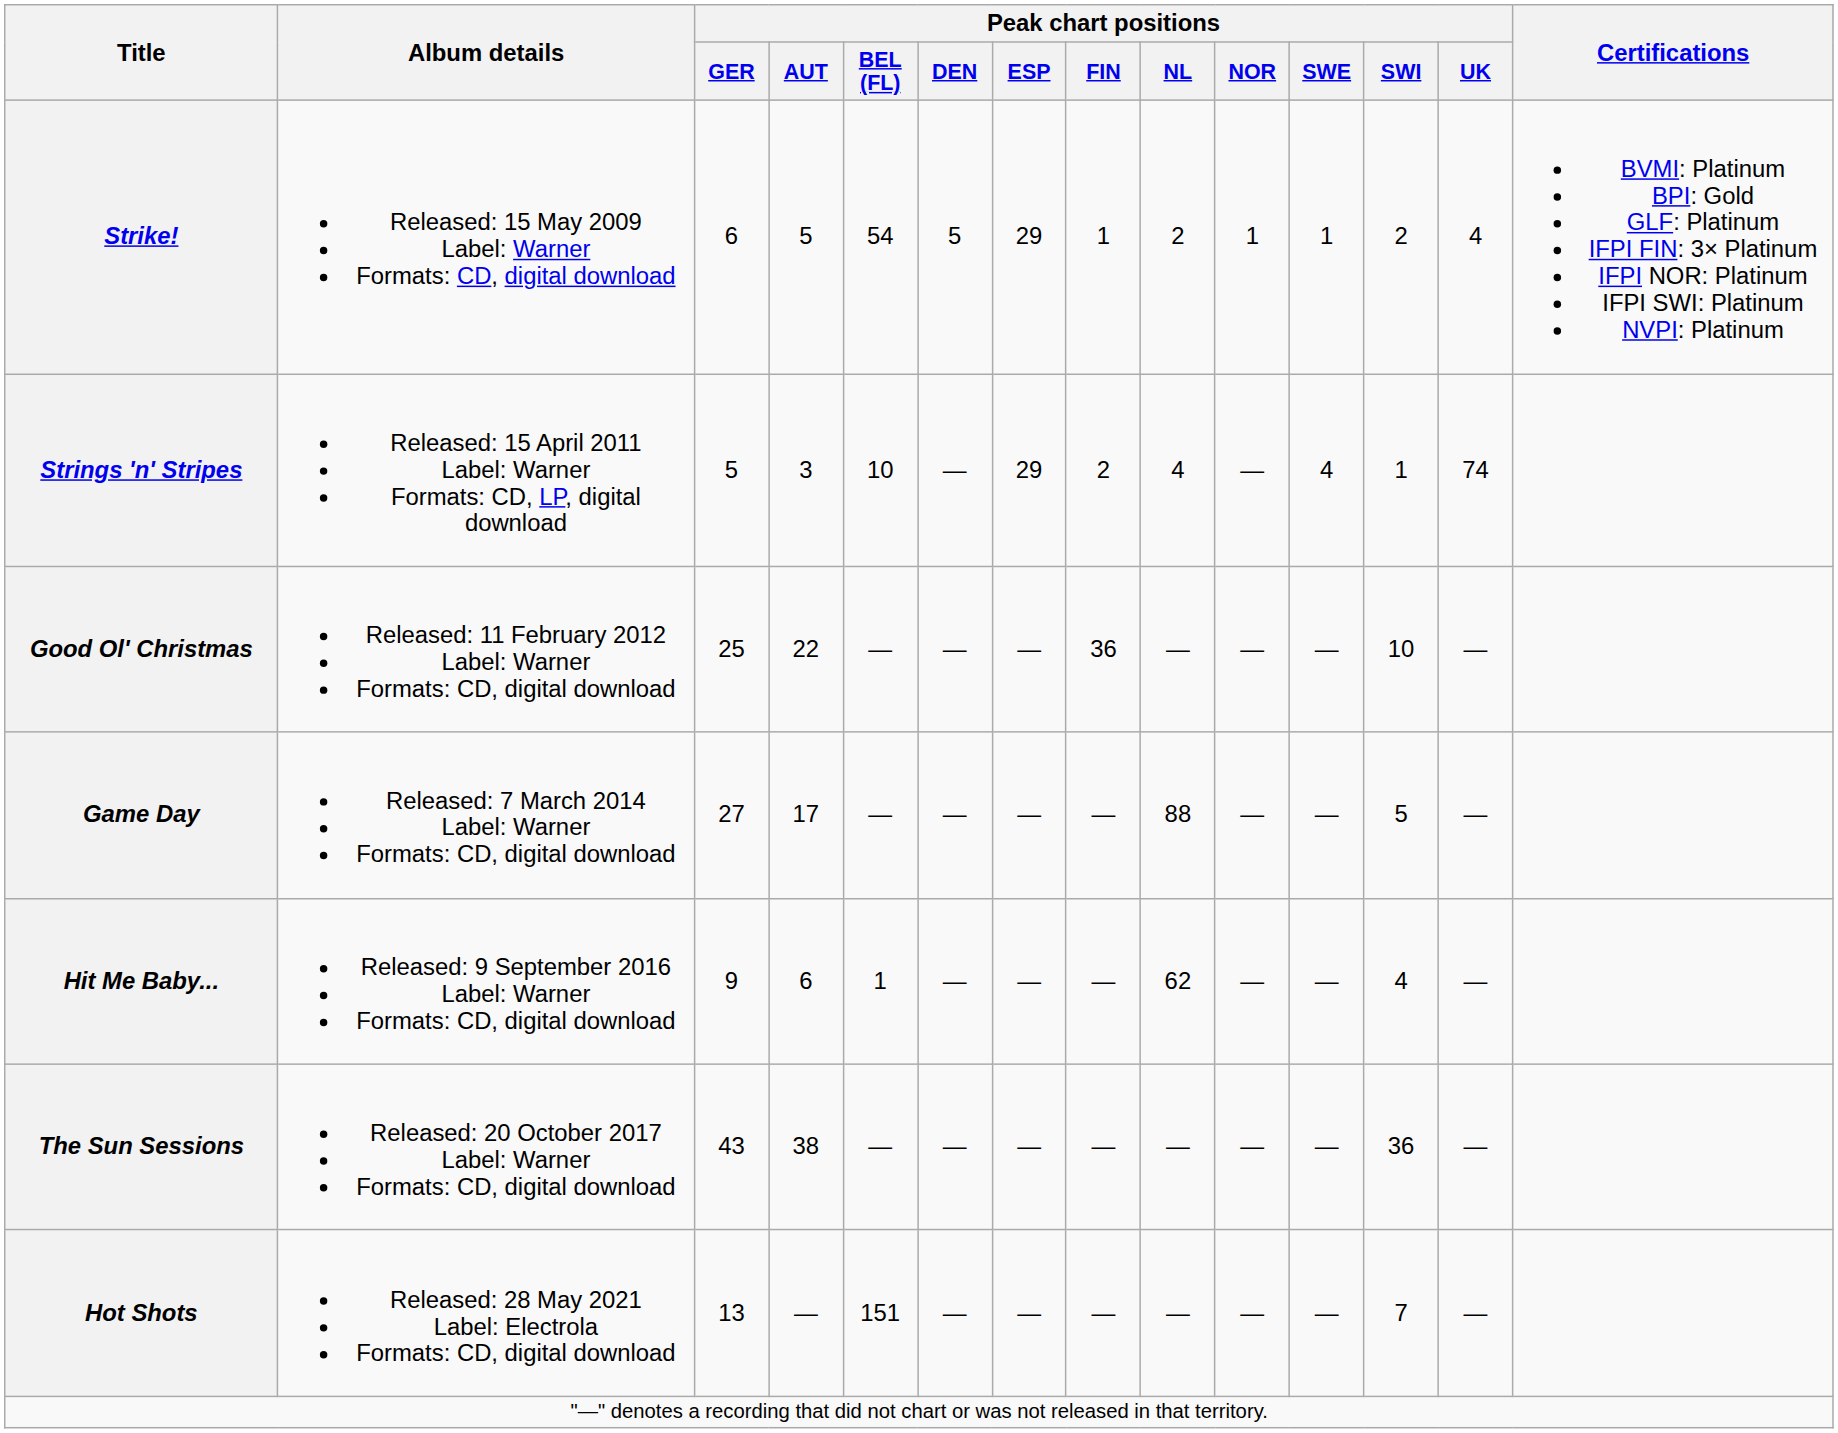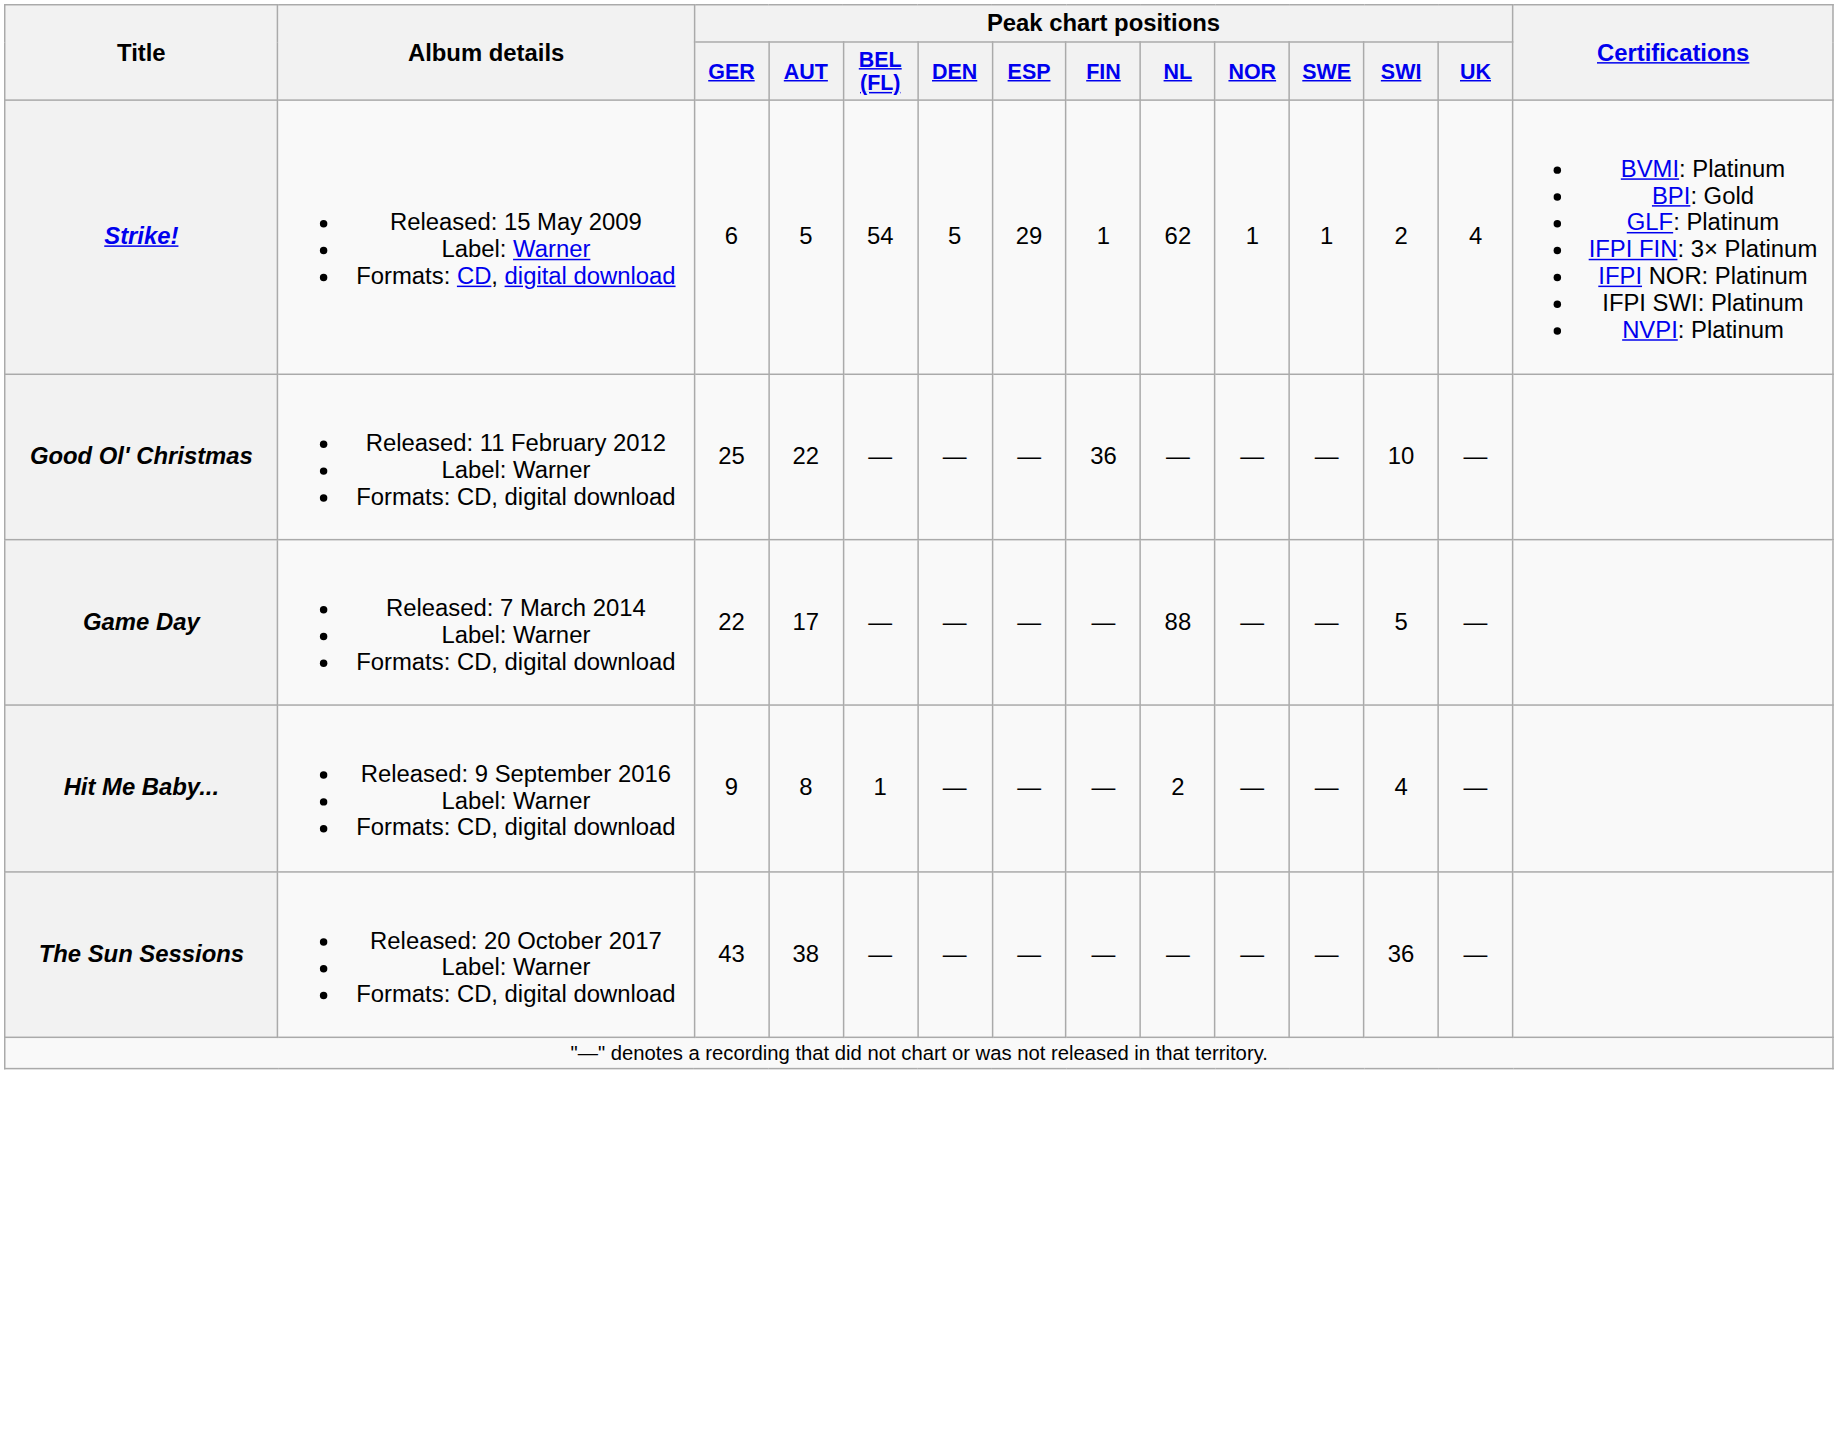 <table class="wikitable plainrowheaders" style="text-align:center;" border="1">
 <tr>
 <th scope="col" rowspan="2" style="width:11em;">Title</th>
 <th scope="col" rowspan="2" style="width:17em;">Album details</th>
 <th scope="col" colspan="11">Peak chart positions</th>
 <th scope="col" rowspan="2" style="width:13em;"><a href='#'>Certifications</a></th>
 </tr>
 <tr>
 <th scope="col" style="width:3em;font-size:90%;"><a href='#'>GER</a><br></th>
 <th scope="col" style="width:3em;font-size:90%;"><a href='#'>AUT</a><br></th>
 <th scope="col" style="width:3em;font-size:90%;"><a href='#'>BEL (FL)</a><br></th>
 <th scope="col" style="width:3em;font-size:90%;"><a href='#'>DEN</a><br></th>
 <th scope="col" style="width:3em;font-size:90%;"><a href='#'>ESP</a><br></th>
 <th scope="col" style="width:3em;font-size:90%;"><a href='#'>FIN</a><br></th>
 <th scope="col" style="width:3em;font-size:90%;"><a href='#'>NL</a><br></th>
 <th scope="col" style="width:3em;font-size:90%;"><a href='#'>NOR</a><br></th>
 <th scope="col" style="width:3em;font-size:90%;"><a href='#'>SWE</a><br></th>
 <th scope="col" style="width:3em;font-size:90%;"><a href='#'>SWI</a><br></th>
 <th scope="col" style="width:3em;font-size:90%;"><a href='#'>UK</a><br></th>
 </tr>
 <tr>
 <th scope="row"><em><a href='#'>Strike!</a></em></th>
 <td><br><ul><li>Released: 15 May 2009</li><li>Label: <a href='#'>Warner</a></li><li>Formats: <a href='#'>CD</a>, <a href='#'>digital download</a></li></ul></td>
 <td>6</td>
 <td>5</td>
 <td>54</td>
 <td>5</td>
 <td>29</td>
 <td>1</td>
-<td>2</td>
+<td>62</td>
 <td>1</td>
 <td>1</td>
 <td>2</td>
 <td>4</td>
 <td><br><ul><li><a href='#'>BVMI</a>: Platinum</li><li><a href='#'>BPI</a>: Gold</li><li><a href='#'>GLF</a>: Platinum</li><li><a href='#'>IFPI FIN</a>: 3× Platinum</li><li><a href='#'>IFPI</a> NOR: Platinum</li><li>IFPI SWI: Platinum</li><li><a href='#'>NVPI</a>: Platinum</li></ul></td>
-</tr>
-<tr>
-<th scope="row"><em><a href='#'>Strings 'n' Stripes</a></em></th>
-<td><br><ul><li>Released: 15 April 2011</li><li>Label: Warner</li><li>Formats: CD, <a href='#'>LP</a>, digital download</li></ul></td>
-<td>5</td>
-<td>3</td>
-<td>10</td>
-<td>—</td>
-<td>29</td>
-<td>2</td>
-<td>4</td>
-<td>—</td>
-<td>4</td>
-<td>1</td>
-<td>74</td>
-<td></td>
 </tr>
 <tr>
 <th scope="row"><em>Good Ol' Christmas</em></th>
 <td><br><ul><li>Released: 11 February 2012</li><li>Label: Warner</li><li>Formats: CD, digital download</li></ul></td>
 <td>25</td>
 <td>22</td>
 <td>—</td>
 <td>—</td>
 <td>—</td>
 <td>36</td>
 <td>—</td>
 <td>—</td>
 <td>—</td>
 <td>10</td>
 <td>—</td>
 <td></td>
 </tr>
 <tr>
 <th scope="row"><em>Game Day</em></th>
 <td><br><ul><li>Released: 7 March 2014</li><li>Label: Warner</li><li>Formats: CD, digital download</li></ul></td>
-<td>27</td>
+<td>22</td>
 <td>17</td>
 <td>—</td>
 <td>—</td>
 <td>—</td>
 <td>—</td>
 <td>88</td>
 <td>—</td>
 <td>—</td>
 <td>5</td>
 <td>—</td>
 <td></td>
 </tr>
 <tr>
 <th scope="row"><em>Hit Me Baby...</em></th>
 <td><br><ul><li>Released: 9 September 2016</li><li>Label: Warner</li><li>Formats: CD, digital download</li></ul></td>
 <td>9</td>
-<td>6</td>
+<td>8</td>
 <td>1</td>
 <td>—</td>
 <td>—</td>
 <td>—</td>
-<td>62</td>
+<td>2</td>
 <td>—</td>
 <td>—</td>
 <td>4</td>
 <td>—</td>
 <td></td>
 </tr>
 <tr>
 <th scope="row"><em>The Sun Sessions</em></th>
 <td><br><ul><li>Released: 20 October 2017</li><li>Label: Warner</li><li>Formats: CD, digital download</li></ul></td>
 <td>43</td>
 <td>38</td>
 <td>—</td>
 <td>—</td>
 <td>—</td>
 <td>—</td>
 <td>—</td>
 <td>—</td>
 <td>—</td>
 <td>36</td>
 <td>—</td>
 <td></td>
 </tr>
 <tr>
-<th scope="row"><em>Hot Shots</em></th>
-<td><br><ul><li>Released: 28 May 2021</li><li>Label: Electrola</li><li>Formats: CD, digital download</li></ul></td>
-<td>13</td>
-<td>—</td>
-<td>151</td>
-<td>—</td>
-<td>—</td>
-<td>—</td>
-<td>—</td>
-<td>—</td>
-<td>—</td>
-<td>7</td>
-<td>—</td>
-<td></td>
-</tr>
-<tr>
 <td colspan="14" style="font-size:85%">"—" denotes a recording that did not chart or was not released in that territory.</td>
 </tr>
 </table>
